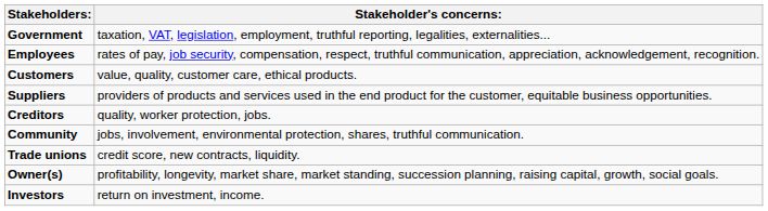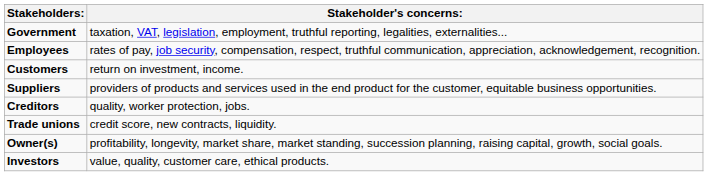 <table class="wikitable">
 <tr>
 <th>Stakeholders:</th>
 <th>Stakeholder's concerns:</th>
 </tr>
 <tr>
 <td><strong>Government</strong></td>
 <td>taxation, <a href='#'>VAT</a>, <a href='#'>legislation</a>, employment, truthful reporting, legalities, externalities...</td>
 </tr>
 <tr>
 <td><strong>Employees</strong></td>
 <td>rates of pay, <a href='#'>job security</a>, compensation, respect, truthful communication, appreciation, acknowledgement, recognition.</td>
 </tr>
 <tr>
 <td><strong>Customers</strong></td>
-<td>value, quality, customer care, ethical products.</td>
+<td>return on investment, income.</td>
 </tr>
 <tr>
 <td><strong>Suppliers</strong></td>
 <td>providers of products and services used in the end product for the customer, equitable business opportunities.</td>
 </tr>
 <tr>
 <td><strong>Creditors</strong></td>
 <td>quality, worker protection, jobs.</td>
-</tr>
-<tr>
-<td><strong>Community</strong></td>
-<td>jobs, involvement, environmental protection, shares, truthful communication.</td>
 </tr>
 <tr>
 <td><strong>Trade unions</strong></td>
 <td>credit score, new contracts, liquidity.</td>
 </tr>
 <tr>
 <td><strong>Owner(s)</strong></td>
 <td>profitability, longevity, market share, market standing, succession planning, raising capital, growth, social goals.</td>
 </tr>
 <tr>
 <td><strong>Investors</strong></td>
-<td>return on investment, income.</td>
+<td>value, quality, customer care, ethical products.</td>
 </tr>
 </table>
